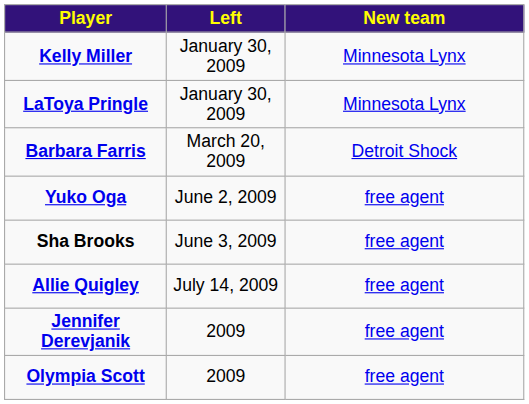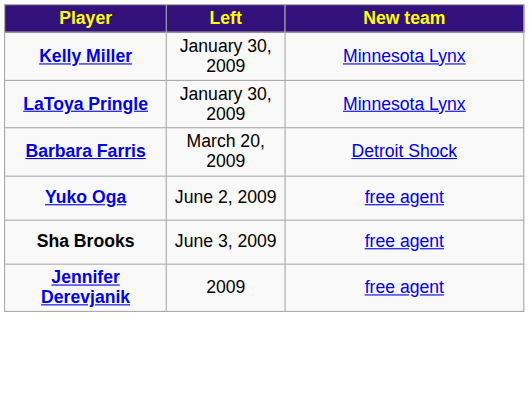 <table class="wikitable" style="text-align: center">
 <tr align="center"  bgcolor="#dddddd">
 <td style="background:#32127A;color:#FFFF00; width:140px"><strong>Player</strong></td>
 <td style="background:#32127A;color:#FFFF00; width:100px"><strong>Left</strong></td>
 <td style="background:#32127A;color:#FFFF00; width:210px"><strong>New team</strong></td>
 </tr>
 <tr style="height:40px">
 <td><strong><a href='#'>Kelly Miller</a></strong></td>
 <td>January 30, 2009</td>
 <td><a href='#'>Minnesota Lynx</a></td>
 </tr>
 <tr style="height:40px">
 <td><strong><a href='#'>LaToya Pringle</a></strong></td>
 <td>January 30, 2009</td>
 <td><a href='#'>Minnesota Lynx</a></td>
 </tr>
 <tr style="height:40px">
 <td><strong><a href='#'>Barbara Farris</a></strong></td>
 <td>March 20, 2009</td>
 <td><a href='#'>Detroit Shock</a></td>
 </tr>
 <tr style="height:40px">
 <td><strong><a href='#'>Yuko Oga</a></strong></td>
 <td>June 2, 2009</td>
 <td><a href='#'>free agent</a></td>
 </tr>
 <tr style="height:40px">
 <td><strong>Sha Brooks</strong></td>
 <td>June 3, 2009</td>
 <td><a href='#'>free agent</a></td>
 </tr>
 <tr style="height:40px">
-<td><strong><a href='#'>Allie Quigley</a></strong></td>
-<td>July 14, 2009</td>
-<td><a href='#'>free agent</a></td>
-</tr>
-<tr style="height:40px">
 <td><strong><a href='#'>Jennifer Derevjanik</a></strong></td>
 <td>2009</td>
 <td><a href='#'>free agent</a></td>
 </tr>
-<tr style="height:40px">
-<td><strong><a href='#'>Olympia Scott</a></strong></td>
-<td>2009</td>
-<td><a href='#'>free agent</a></td>
-</tr>
 </table>
